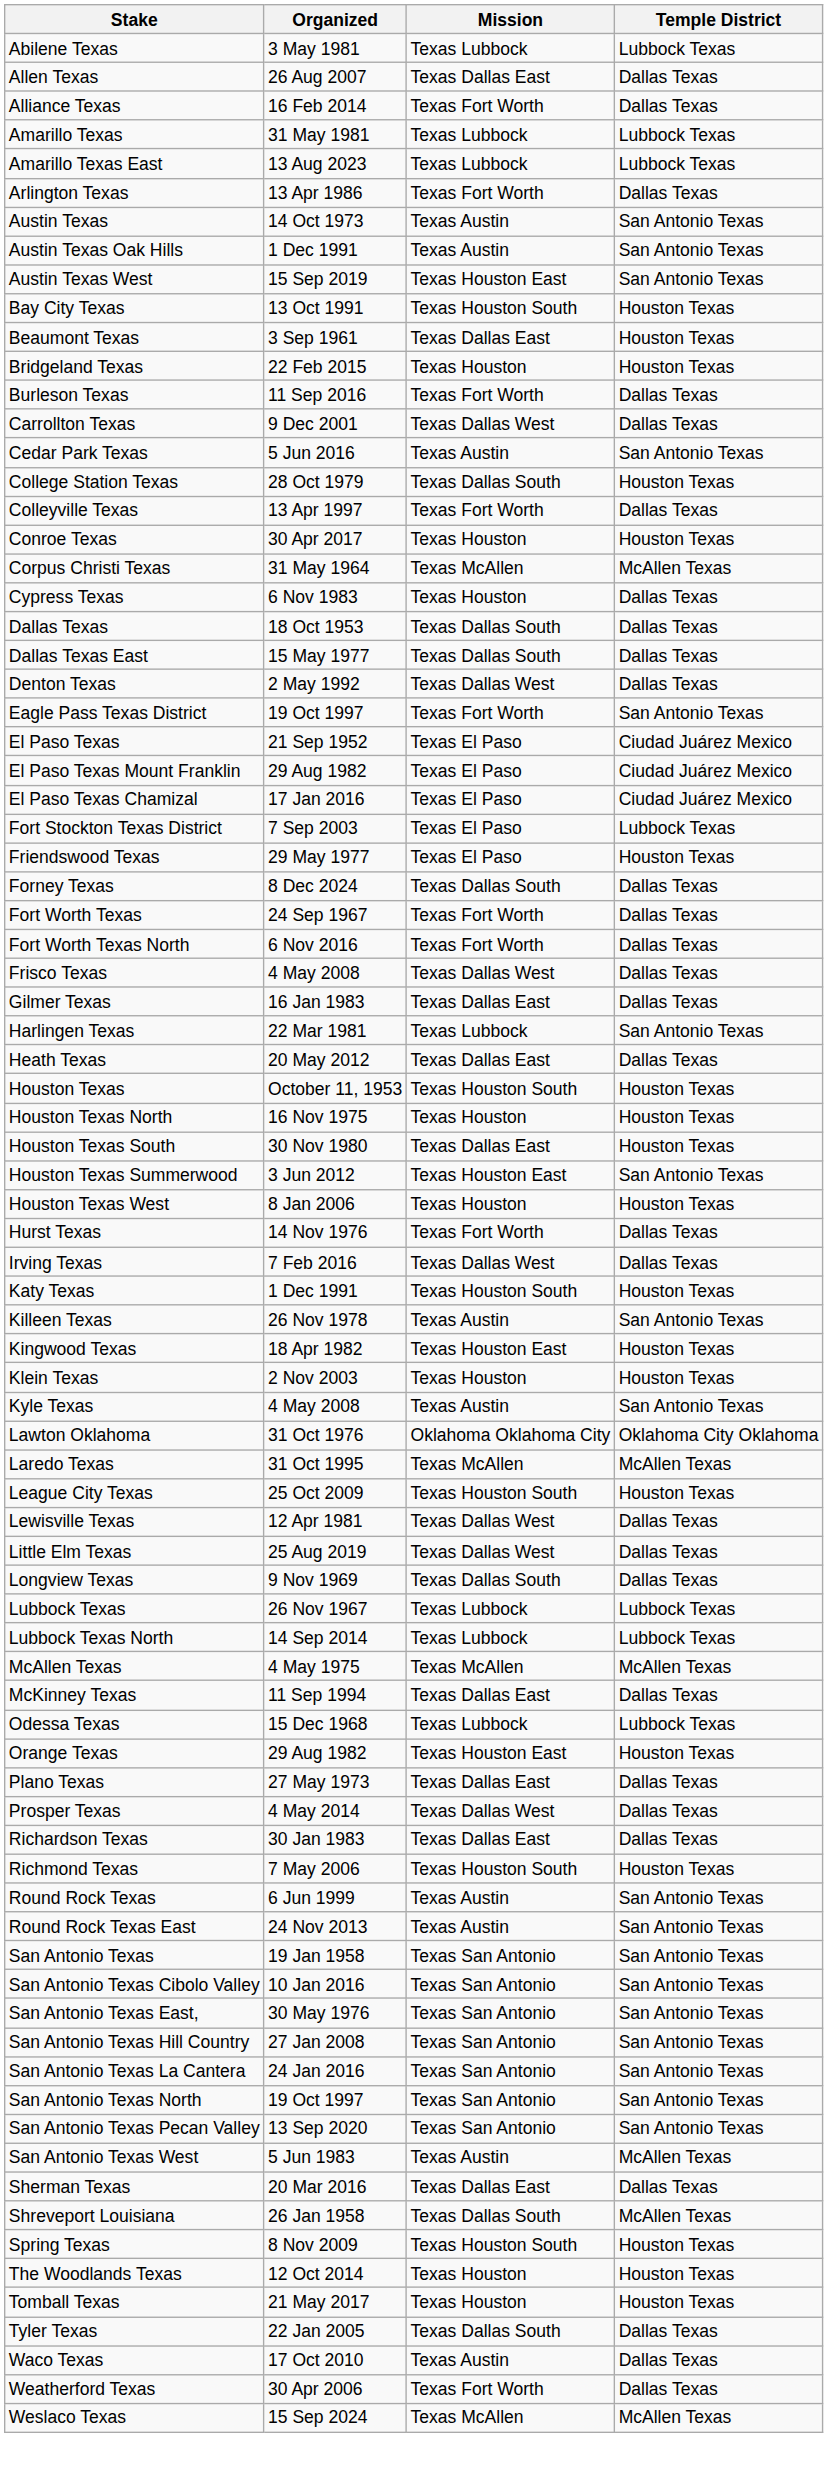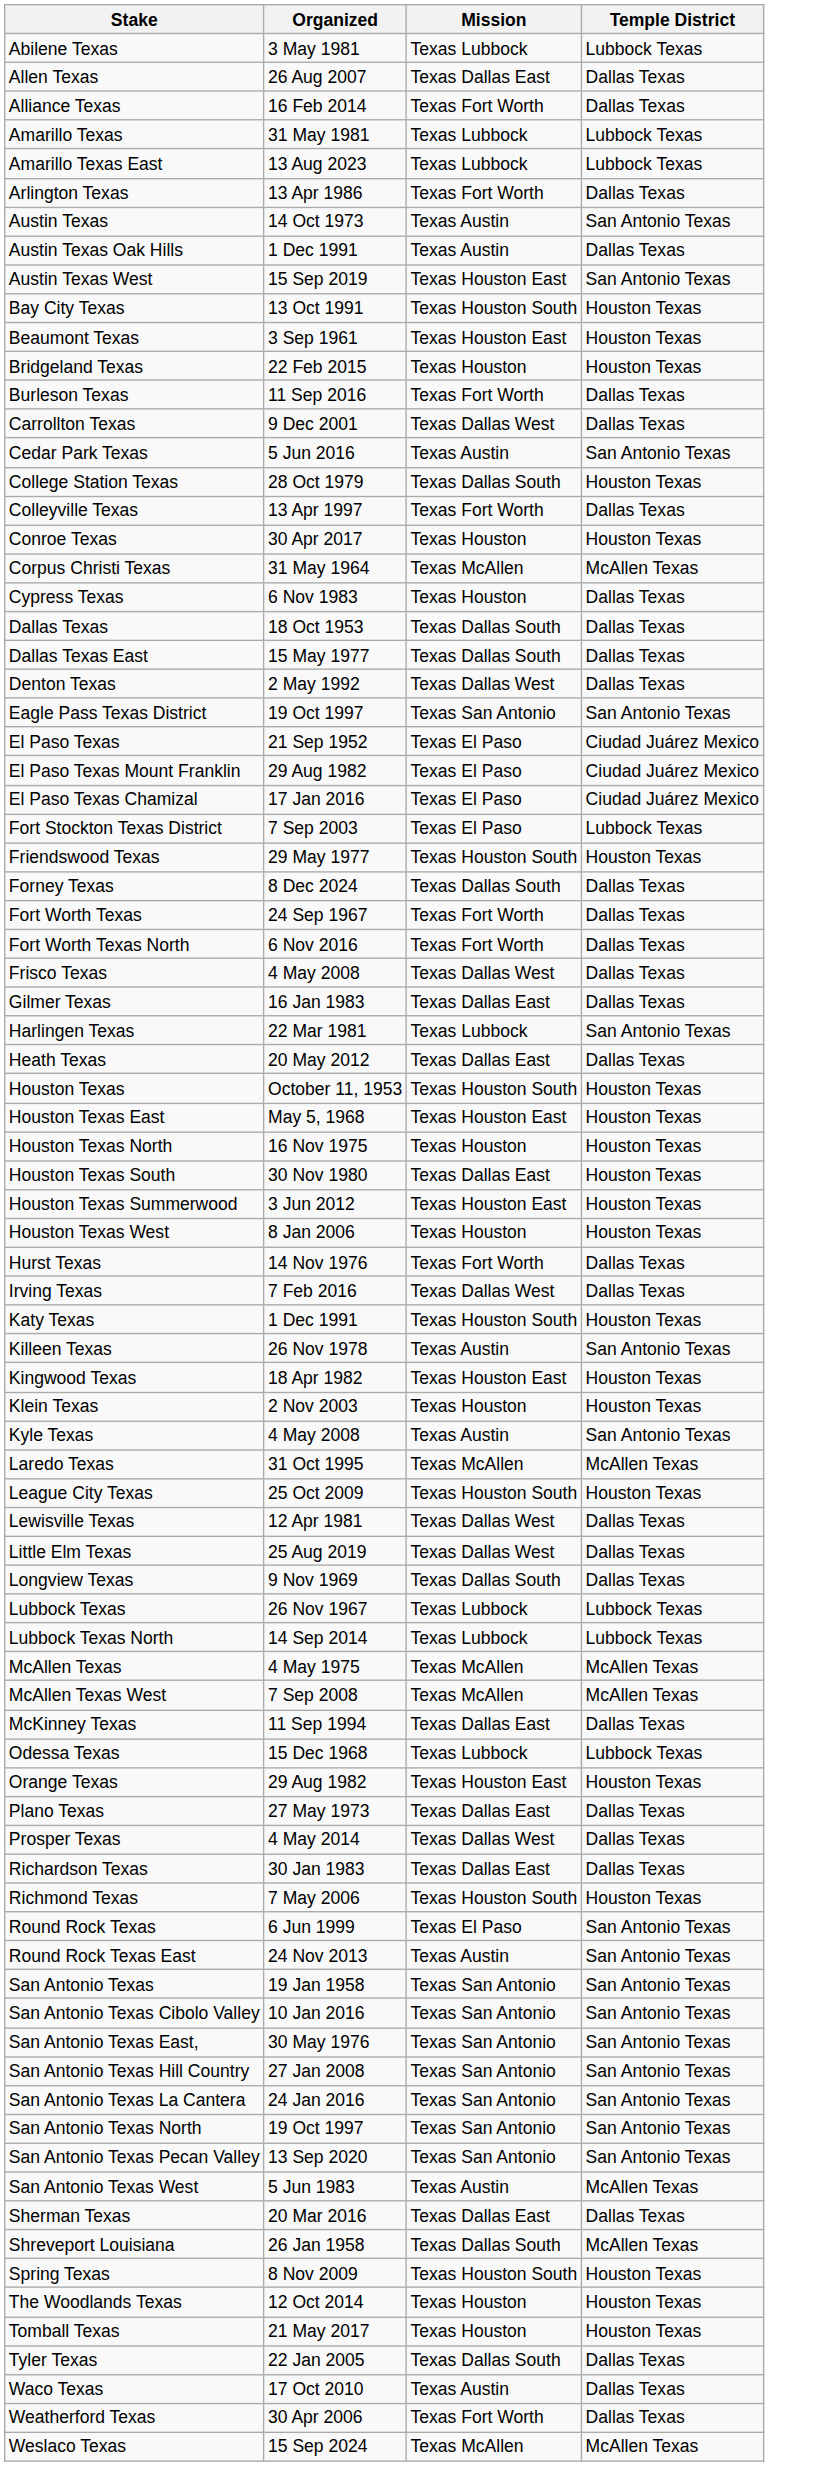 <table class="wikitable sortable mw-collapsible mw-collapsed" style="font-size:80%">
 <tr>
 <th>Stake</th>
 <th>Organized</th>
 <th>Mission</th>
 <th>Temple District</th>
 </tr>
 <tr>
 <td>Abilene Texas</td>
 <td>3 May 1981</td>
 <td>Texas Lubbock</td>
 <td>Lubbock Texas</td>
 </tr>
 <tr>
 <td>Allen Texas</td>
 <td>26 Aug 2007</td>
 <td>Texas Dallas East</td>
 <td>Dallas Texas</td>
 </tr>
 <tr>
 <td>Alliance Texas</td>
 <td>16 Feb 2014</td>
 <td>Texas Fort Worth</td>
 <td>Dallas Texas</td>
 </tr>
 <tr>
 <td>Amarillo Texas</td>
 <td>31 May 1981</td>
 <td>Texas Lubbock</td>
 <td>Lubbock Texas</td>
 </tr>
 <tr>
 <td>Amarillo Texas East</td>
 <td>13 Aug 2023</td>
 <td>Texas Lubbock</td>
 <td>Lubbock Texas</td>
 </tr>
 <tr>
 <td>Arlington Texas</td>
 <td>13 Apr 1986</td>
 <td>Texas Fort Worth</td>
 <td>Dallas Texas</td>
 </tr>
 <tr>
 <td>Austin Texas</td>
 <td>14 Oct 1973</td>
 <td>Texas Austin</td>
 <td>San Antonio Texas</td>
 </tr>
 <tr>
 <td>Austin Texas Oak Hills</td>
 <td>1 Dec 1991</td>
 <td>Texas Austin</td>
-<td>San Antonio Texas</td>
+<td>Dallas Texas</td>
 </tr>
 <tr>
 <td>Austin Texas West</td>
 <td>15 Sep 2019</td>
 <td>Texas Houston East</td>
 <td>San Antonio Texas</td>
 </tr>
 <tr>
 <td>Bay City Texas</td>
 <td>13 Oct 1991</td>
 <td>Texas Houston South</td>
 <td>Houston Texas</td>
 </tr>
 <tr>
 <td>Beaumont Texas</td>
 <td>3 Sep 1961</td>
-<td>Texas Dallas East</td>
+<td>Texas Houston East</td>
 <td>Houston Texas</td>
 </tr>
 <tr>
 <td>Bridgeland Texas</td>
 <td>22 Feb 2015</td>
 <td>Texas Houston</td>
 <td>Houston Texas</td>
 </tr>
 <tr>
 <td>Burleson Texas</td>
 <td>11 Sep 2016</td>
 <td>Texas Fort Worth</td>
 <td>Dallas Texas</td>
 </tr>
 <tr>
 <td>Carrollton Texas</td>
 <td>9 Dec 2001</td>
 <td>Texas Dallas West</td>
 <td>Dallas Texas</td>
 </tr>
 <tr>
 <td>Cedar Park Texas</td>
 <td>5 Jun 2016</td>
 <td>Texas Austin</td>
 <td>San Antonio Texas</td>
 </tr>
 <tr>
 <td>College Station Texas</td>
 <td>28 Oct 1979</td>
 <td>Texas Dallas South</td>
 <td>Houston Texas</td>
 </tr>
 <tr>
 <td>Colleyville Texas</td>
 <td>13 Apr 1997</td>
 <td>Texas Fort Worth</td>
 <td>Dallas Texas</td>
 </tr>
 <tr>
 <td>Conroe Texas</td>
 <td>30 Apr 2017</td>
 <td>Texas Houston</td>
 <td>Houston Texas</td>
 </tr>
 <tr>
 <td>Corpus Christi Texas</td>
 <td>31 May 1964</td>
 <td>Texas McAllen</td>
 <td>McAllen Texas</td>
 </tr>
 <tr>
 <td>Cypress Texas</td>
 <td>6 Nov 1983</td>
 <td>Texas Houston</td>
 <td>Dallas Texas</td>
 </tr>
 <tr>
 <td>Dallas Texas</td>
 <td>18 Oct 1953</td>
 <td>Texas Dallas South</td>
 <td>Dallas Texas</td>
 </tr>
 <tr>
 <td>Dallas Texas East</td>
 <td>15 May 1977</td>
 <td>Texas Dallas South</td>
 <td>Dallas Texas</td>
 </tr>
 <tr>
 <td>Denton Texas</td>
 <td>2 May 1992</td>
 <td>Texas Dallas West</td>
 <td>Dallas Texas</td>
 </tr>
 <tr>
 <td>Eagle Pass Texas District</td>
 <td>19 Oct 1997</td>
-<td>Texas Fort Worth</td>
+<td>Texas San Antonio</td>
 <td>San Antonio Texas</td>
 </tr>
 <tr>
 <td>El Paso Texas</td>
 <td>21 Sep 1952</td>
 <td>Texas El Paso</td>
 <td>Ciudad Juárez Mexico</td>
 </tr>
 <tr>
 <td>El Paso Texas Mount Franklin</td>
 <td>29 Aug 1982</td>
 <td>Texas El Paso</td>
 <td>Ciudad Juárez Mexico</td>
 </tr>
 <tr>
 <td>El Paso Texas Chamizal</td>
 <td>17 Jan 2016</td>
 <td>Texas El Paso</td>
 <td>Ciudad Juárez Mexico</td>
 </tr>
 <tr>
 <td>Fort Stockton Texas District</td>
 <td>7 Sep 2003</td>
 <td>Texas El Paso</td>
 <td>Lubbock Texas</td>
 </tr>
 <tr>
 <td>Friendswood Texas</td>
 <td>29 May 1977</td>
-<td>Texas El Paso</td>
+<td>Texas Houston South</td>
 <td>Houston Texas</td>
 </tr>
 <tr>
 <td>Forney Texas</td>
 <td>8 Dec 2024</td>
 <td>Texas Dallas South</td>
 <td>Dallas Texas</td>
 </tr>
 <tr>
 <td>Fort Worth Texas</td>
 <td>24 Sep 1967</td>
 <td>Texas Fort Worth</td>
 <td>Dallas Texas</td>
 </tr>
 <tr>
 <td>Fort Worth Texas North</td>
 <td>6 Nov 2016</td>
 <td>Texas Fort Worth</td>
 <td>Dallas Texas</td>
 </tr>
 <tr>
 <td>Frisco Texas</td>
 <td>4 May 2008</td>
 <td>Texas Dallas West</td>
 <td>Dallas Texas</td>
 </tr>
 <tr>
 <td>Gilmer Texas</td>
 <td>16 Jan 1983</td>
 <td>Texas Dallas East</td>
 <td>Dallas Texas</td>
 </tr>
 <tr>
 <td>Harlingen Texas</td>
 <td>22 Mar 1981</td>
 <td>Texas Lubbock</td>
 <td>San Antonio Texas</td>
 </tr>
 <tr>
 <td>Heath Texas</td>
 <td>20 May 2012</td>
 <td>Texas Dallas East</td>
 <td>Dallas Texas</td>
 </tr>
 <tr>
 <td>Houston Texas</td>
 <td>October 11, 1953</td>
 <td>Texas Houston South</td>
 <td>Houston Texas</td>
 </tr>
 <tr>
+<td>Houston Texas East</td>
+<td>May 5, 1968</td>
+<td>Texas Houston East</td>
+<td>Houston Texas</td>
+</tr>
+<tr>
 <td>Houston Texas North</td>
 <td>16 Nov 1975</td>
 <td>Texas Houston</td>
 <td>Houston Texas</td>
 </tr>
 <tr>
 <td>Houston Texas South</td>
 <td>30 Nov 1980</td>
 <td>Texas Dallas East</td>
 <td>Houston Texas</td>
 </tr>
 <tr>
 <td>Houston Texas Summerwood</td>
 <td>3 Jun 2012</td>
 <td>Texas Houston East</td>
-<td>San Antonio Texas</td>
+<td>Houston Texas</td>
 </tr>
 <tr>
 <td>Houston Texas West</td>
 <td>8 Jan 2006</td>
 <td>Texas Houston</td>
 <td>Houston Texas</td>
 </tr>
 <tr>
 <td>Hurst Texas</td>
 <td>14 Nov 1976</td>
 <td>Texas Fort Worth</td>
 <td>Dallas Texas</td>
 </tr>
 <tr>
 <td>Irving Texas</td>
 <td>7 Feb 2016</td>
 <td>Texas Dallas West</td>
 <td>Dallas Texas</td>
 </tr>
 <tr>
 <td>Katy Texas</td>
 <td>1 Dec 1991</td>
 <td>Texas Houston South</td>
 <td>Houston Texas</td>
 </tr>
 <tr>
 <td>Killeen Texas</td>
 <td>26 Nov 1978</td>
 <td>Texas Austin</td>
 <td>San Antonio Texas</td>
 </tr>
 <tr>
 <td>Kingwood Texas</td>
 <td>18 Apr 1982</td>
 <td>Texas Houston East</td>
 <td>Houston Texas</td>
 </tr>
 <tr>
 <td>Klein Texas</td>
 <td>2 Nov 2003</td>
 <td>Texas Houston</td>
 <td>Houston Texas</td>
 </tr>
 <tr>
 <td>Kyle Texas</td>
 <td>4 May 2008</td>
 <td>Texas Austin</td>
 <td>San Antonio Texas</td>
 </tr>
 <tr>
-<td>Lawton Oklahoma</td>
-<td>31 Oct 1976</td>
-<td>Oklahoma Oklahoma City</td>
-<td>Oklahoma City Oklahoma</td>
-</tr>
-<tr>
 <td>Laredo Texas</td>
 <td>31 Oct 1995</td>
 <td>Texas McAllen</td>
 <td>McAllen Texas</td>
 </tr>
 <tr>
 <td>League City Texas</td>
 <td>25 Oct 2009</td>
 <td>Texas Houston South</td>
 <td>Houston Texas</td>
 </tr>
 <tr>
 <td>Lewisville Texas</td>
 <td>12 Apr 1981</td>
 <td>Texas Dallas West</td>
 <td>Dallas Texas</td>
 </tr>
 <tr>
 <td>Little Elm Texas</td>
 <td>25 Aug 2019</td>
 <td>Texas Dallas West</td>
 <td>Dallas Texas</td>
 </tr>
 <tr>
 <td>Longview Texas</td>
 <td>9 Nov 1969</td>
 <td>Texas Dallas South</td>
 <td>Dallas Texas</td>
 </tr>
 <tr>
 <td>Lubbock Texas</td>
 <td>26 Nov 1967</td>
 <td>Texas Lubbock</td>
 <td>Lubbock Texas</td>
 </tr>
 <tr>
 <td>Lubbock Texas North</td>
 <td>14 Sep 2014</td>
 <td>Texas Lubbock</td>
 <td>Lubbock Texas</td>
 </tr>
 <tr>
 <td>McAllen Texas</td>
 <td>4 May 1975</td>
 <td>Texas McAllen</td>
 <td>McAllen Texas</td>
 </tr>
 <tr>
+<td>McAllen Texas West</td>
+<td>7 Sep 2008</td>
+<td>Texas McAllen</td>
+<td>McAllen Texas</td>
+</tr>
+<tr>
 <td>McKinney Texas</td>
 <td>11 Sep 1994</td>
 <td>Texas Dallas East</td>
 <td>Dallas Texas</td>
 </tr>
 <tr>
 <td>Odessa Texas</td>
 <td>15 Dec 1968</td>
 <td>Texas Lubbock</td>
 <td>Lubbock Texas</td>
 </tr>
 <tr>
 <td>Orange Texas</td>
 <td>29 Aug 1982</td>
 <td>Texas Houston East</td>
 <td>Houston Texas</td>
 </tr>
 <tr>
 <td>Plano Texas</td>
 <td>27 May 1973</td>
 <td>Texas Dallas East</td>
 <td>Dallas Texas</td>
 </tr>
 <tr>
 <td>Prosper Texas</td>
 <td>4 May 2014</td>
 <td>Texas Dallas West</td>
 <td>Dallas Texas</td>
 </tr>
 <tr>
 <td>Richardson Texas</td>
 <td>30 Jan 1983</td>
 <td>Texas Dallas East</td>
 <td>Dallas Texas</td>
 </tr>
 <tr>
 <td>Richmond Texas</td>
 <td>7 May 2006</td>
 <td>Texas Houston South</td>
 <td>Houston Texas</td>
 </tr>
 <tr>
 <td>Round Rock Texas</td>
 <td>6 Jun 1999</td>
-<td>Texas Austin</td>
+<td>Texas El Paso</td>
 <td>San Antonio Texas</td>
 </tr>
 <tr>
 <td>Round Rock Texas East</td>
 <td>24 Nov 2013</td>
 <td>Texas Austin</td>
 <td>San Antonio Texas</td>
 </tr>
 <tr>
 <td>San Antonio Texas</td>
 <td>19 Jan 1958</td>
 <td>Texas San Antonio</td>
 <td>San Antonio Texas</td>
 </tr>
 <tr>
 <td>San Antonio Texas Cibolo Valley</td>
 <td>10 Jan 2016</td>
 <td>Texas San Antonio</td>
 <td>San Antonio Texas</td>
 </tr>
 <tr>
 <td>San Antonio Texas East,</td>
 <td>30 May 1976</td>
 <td>Texas San Antonio</td>
 <td>San Antonio Texas</td>
 </tr>
 <tr>
 <td>San Antonio Texas Hill Country</td>
 <td>27 Jan 2008</td>
 <td>Texas San Antonio</td>
 <td>San Antonio Texas</td>
 </tr>
 <tr>
 <td>San Antonio Texas La Cantera</td>
 <td>24 Jan 2016</td>
 <td>Texas San Antonio</td>
 <td>San Antonio Texas</td>
 </tr>
 <tr>
 <td>San Antonio Texas North</td>
 <td>19 Oct 1997</td>
 <td>Texas San Antonio</td>
 <td>San Antonio Texas</td>
 </tr>
 <tr>
 <td>San Antonio Texas Pecan Valley</td>
 <td>13 Sep 2020</td>
 <td>Texas San Antonio</td>
 <td>San Antonio Texas</td>
 </tr>
 <tr>
 <td>San Antonio Texas West</td>
 <td>5 Jun 1983</td>
 <td>Texas Austin</td>
 <td>McAllen Texas</td>
 </tr>
 <tr>
 <td>Sherman Texas</td>
 <td>20 Mar 2016</td>
 <td>Texas Dallas East</td>
 <td>Dallas Texas</td>
 </tr>
 <tr>
 <td>Shreveport Louisiana</td>
 <td>26 Jan 1958</td>
 <td>Texas Dallas South</td>
 <td>McAllen Texas</td>
 </tr>
 <tr>
 <td>Spring Texas</td>
 <td>8 Nov 2009</td>
 <td>Texas Houston South</td>
 <td>Houston Texas</td>
 </tr>
 <tr>
 <td>The Woodlands Texas</td>
 <td>12 Oct 2014</td>
 <td>Texas Houston</td>
 <td>Houston Texas</td>
 </tr>
 <tr>
 <td>Tomball Texas</td>
 <td>21 May 2017</td>
 <td>Texas Houston</td>
 <td>Houston Texas</td>
 </tr>
 <tr>
 <td>Tyler Texas</td>
 <td>22 Jan 2005</td>
 <td>Texas Dallas South</td>
 <td>Dallas Texas</td>
 </tr>
 <tr>
 <td>Waco Texas</td>
 <td>17 Oct 2010</td>
 <td>Texas Austin</td>
 <td>Dallas Texas</td>
 </tr>
 <tr>
 <td>Weatherford Texas</td>
 <td>30 Apr 2006</td>
 <td>Texas Fort Worth</td>
 <td>Dallas Texas</td>
 </tr>
 <tr>
 <td>Weslaco Texas</td>
 <td>15 Sep 2024</td>
 <td>Texas McAllen</td>
 <td>McAllen Texas</td>
 </tr>
 </table>
